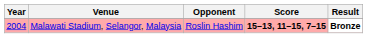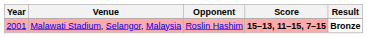 <table class="sortable wikitable" style="font-size: 90%;">
 <tr>
 <th>Year</th>
 <th>Venue</th>
 <th>Opponent</th>
 <th>Score</th>
 <th>Result</th>
 </tr>
 <tr>
 </tr>
 <tr style="background:#FFAAAA">
-<td align="center"><a href='#'>2004</a></td>
+<td align="center"><a href='#'>2001</a></td>
 <td align="left"><a href='#'>Malawati Stadium</a>, <a href='#'>Selangor</a>, <a href='#'>Malaysia</a></td>
 <td align="left"> <a href='#'>Roslin Hashim</a></td>
 <td align="left"><strong>15–13, 11–15, 7–15</strong></td>
 <td style="text-align:left; background:white"> <strong>Bronze</strong></td>
 </tr>
 </table>
